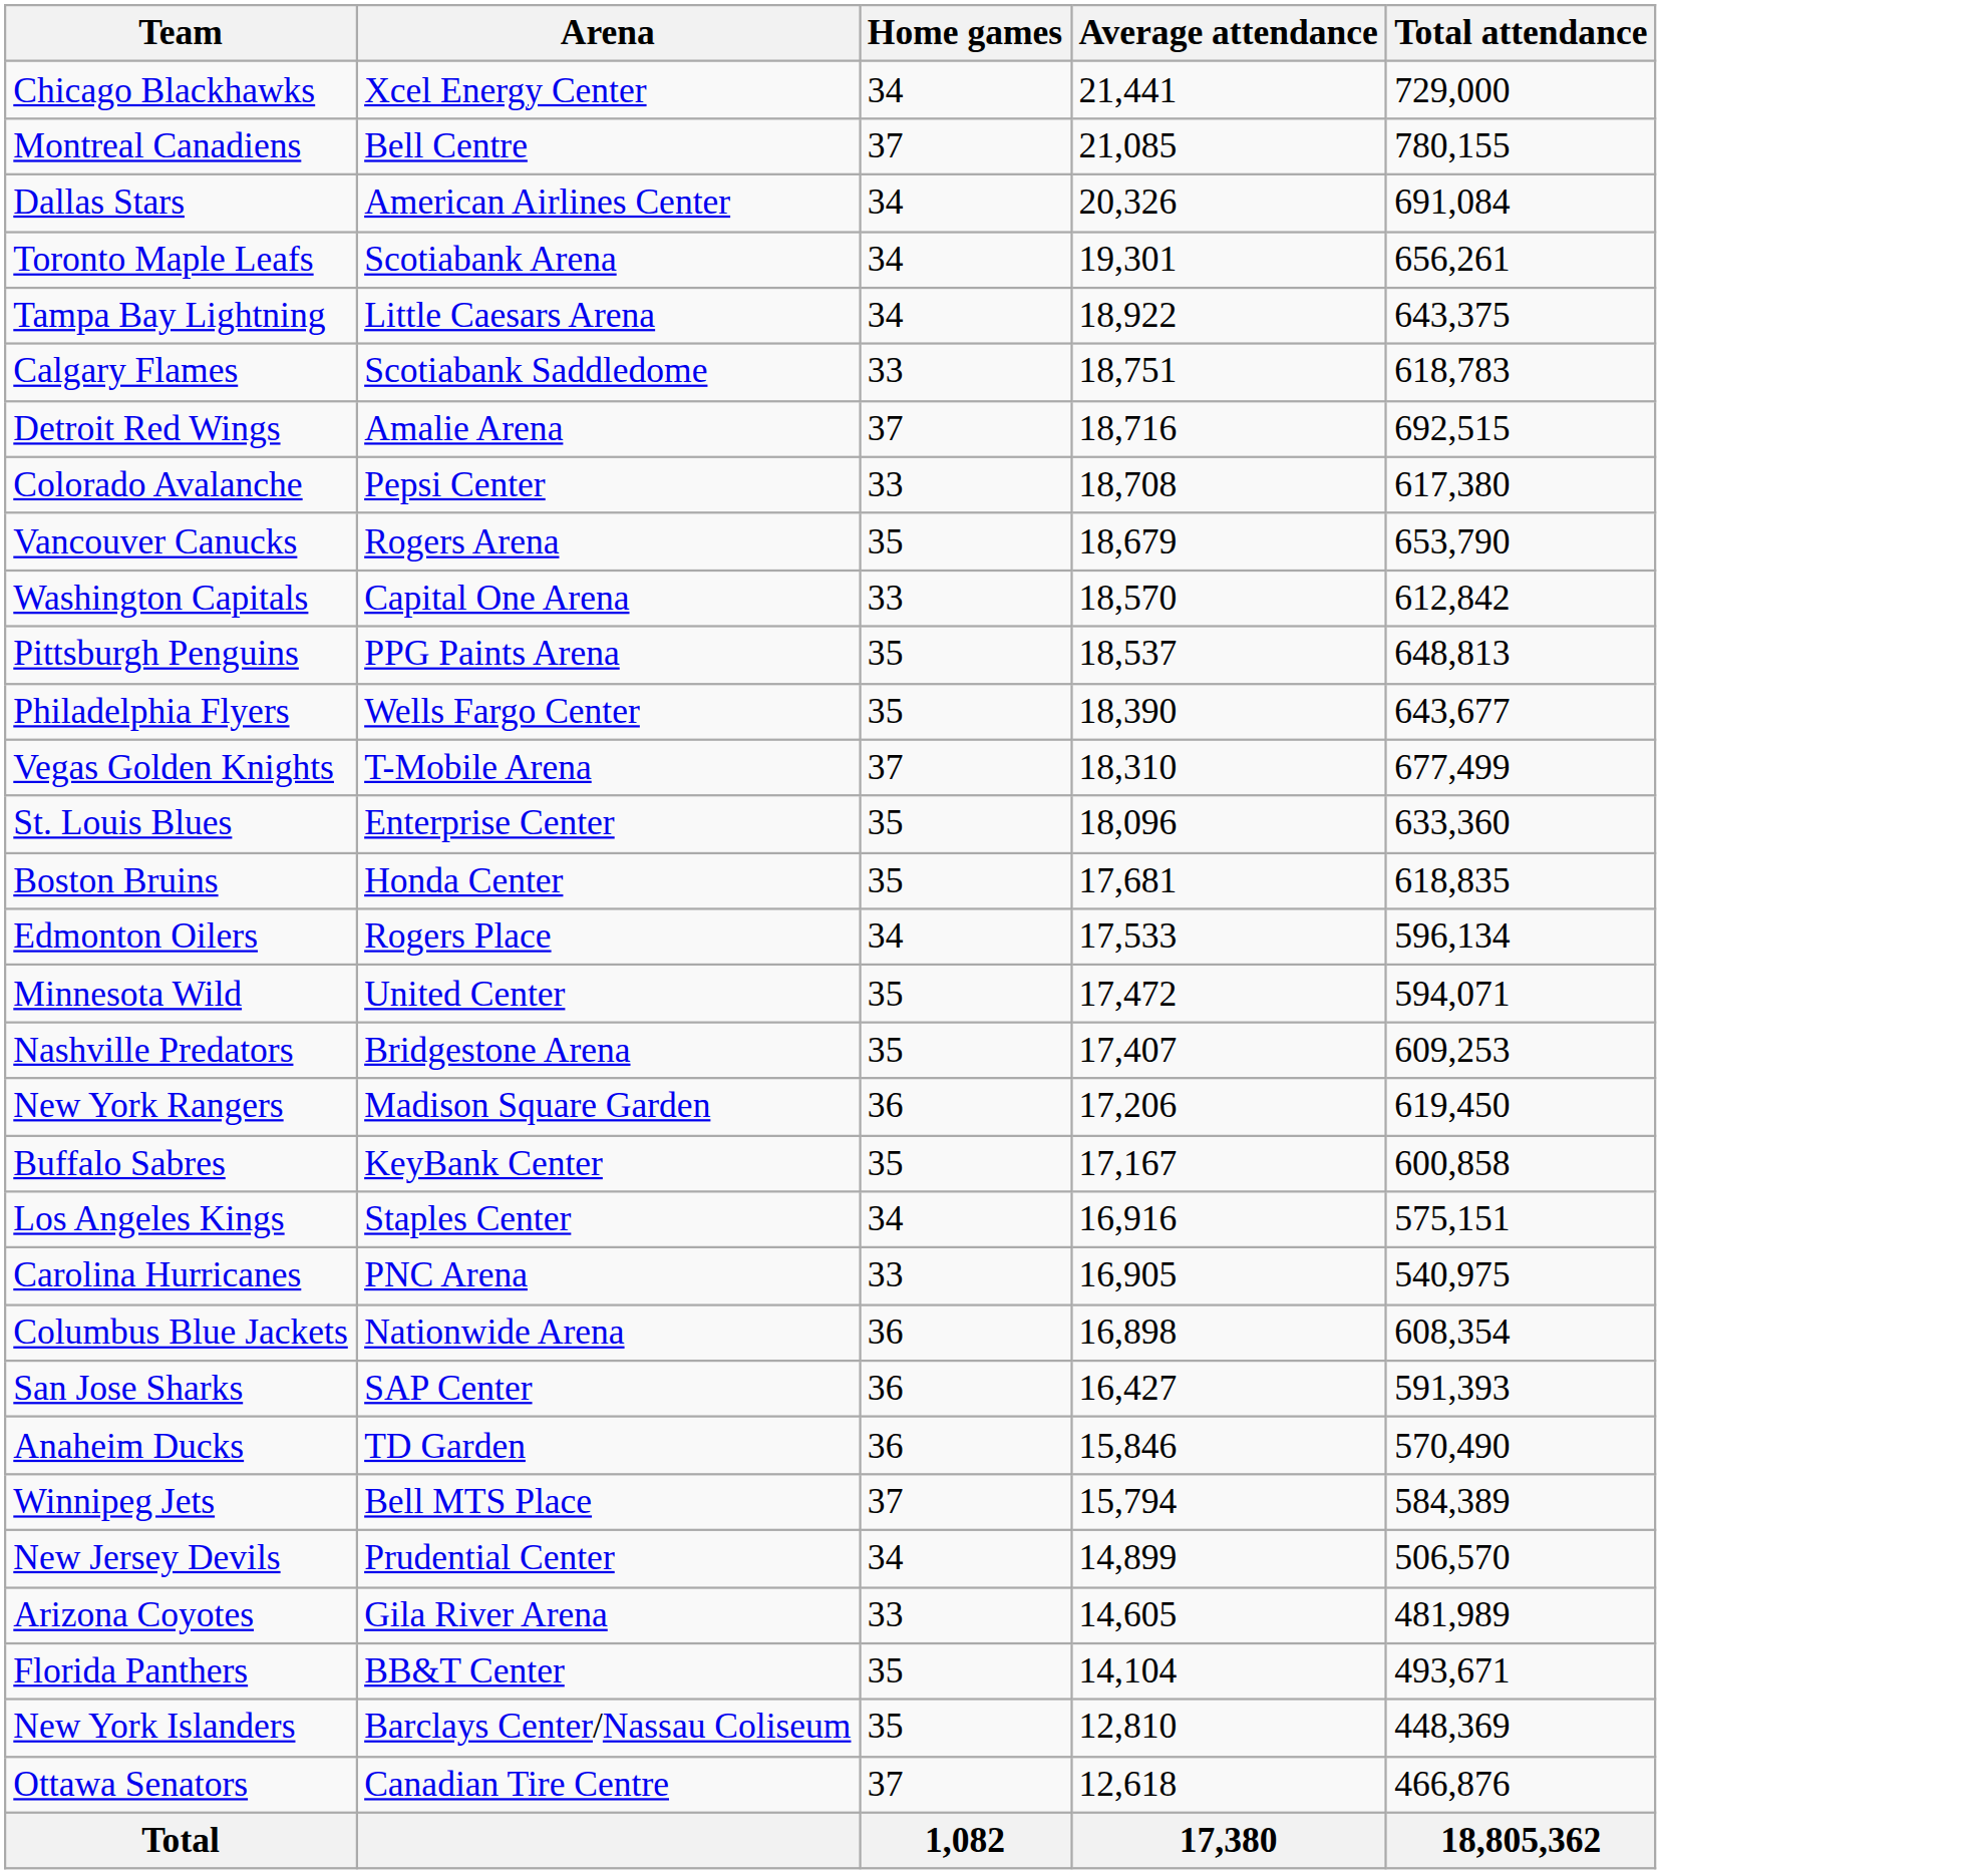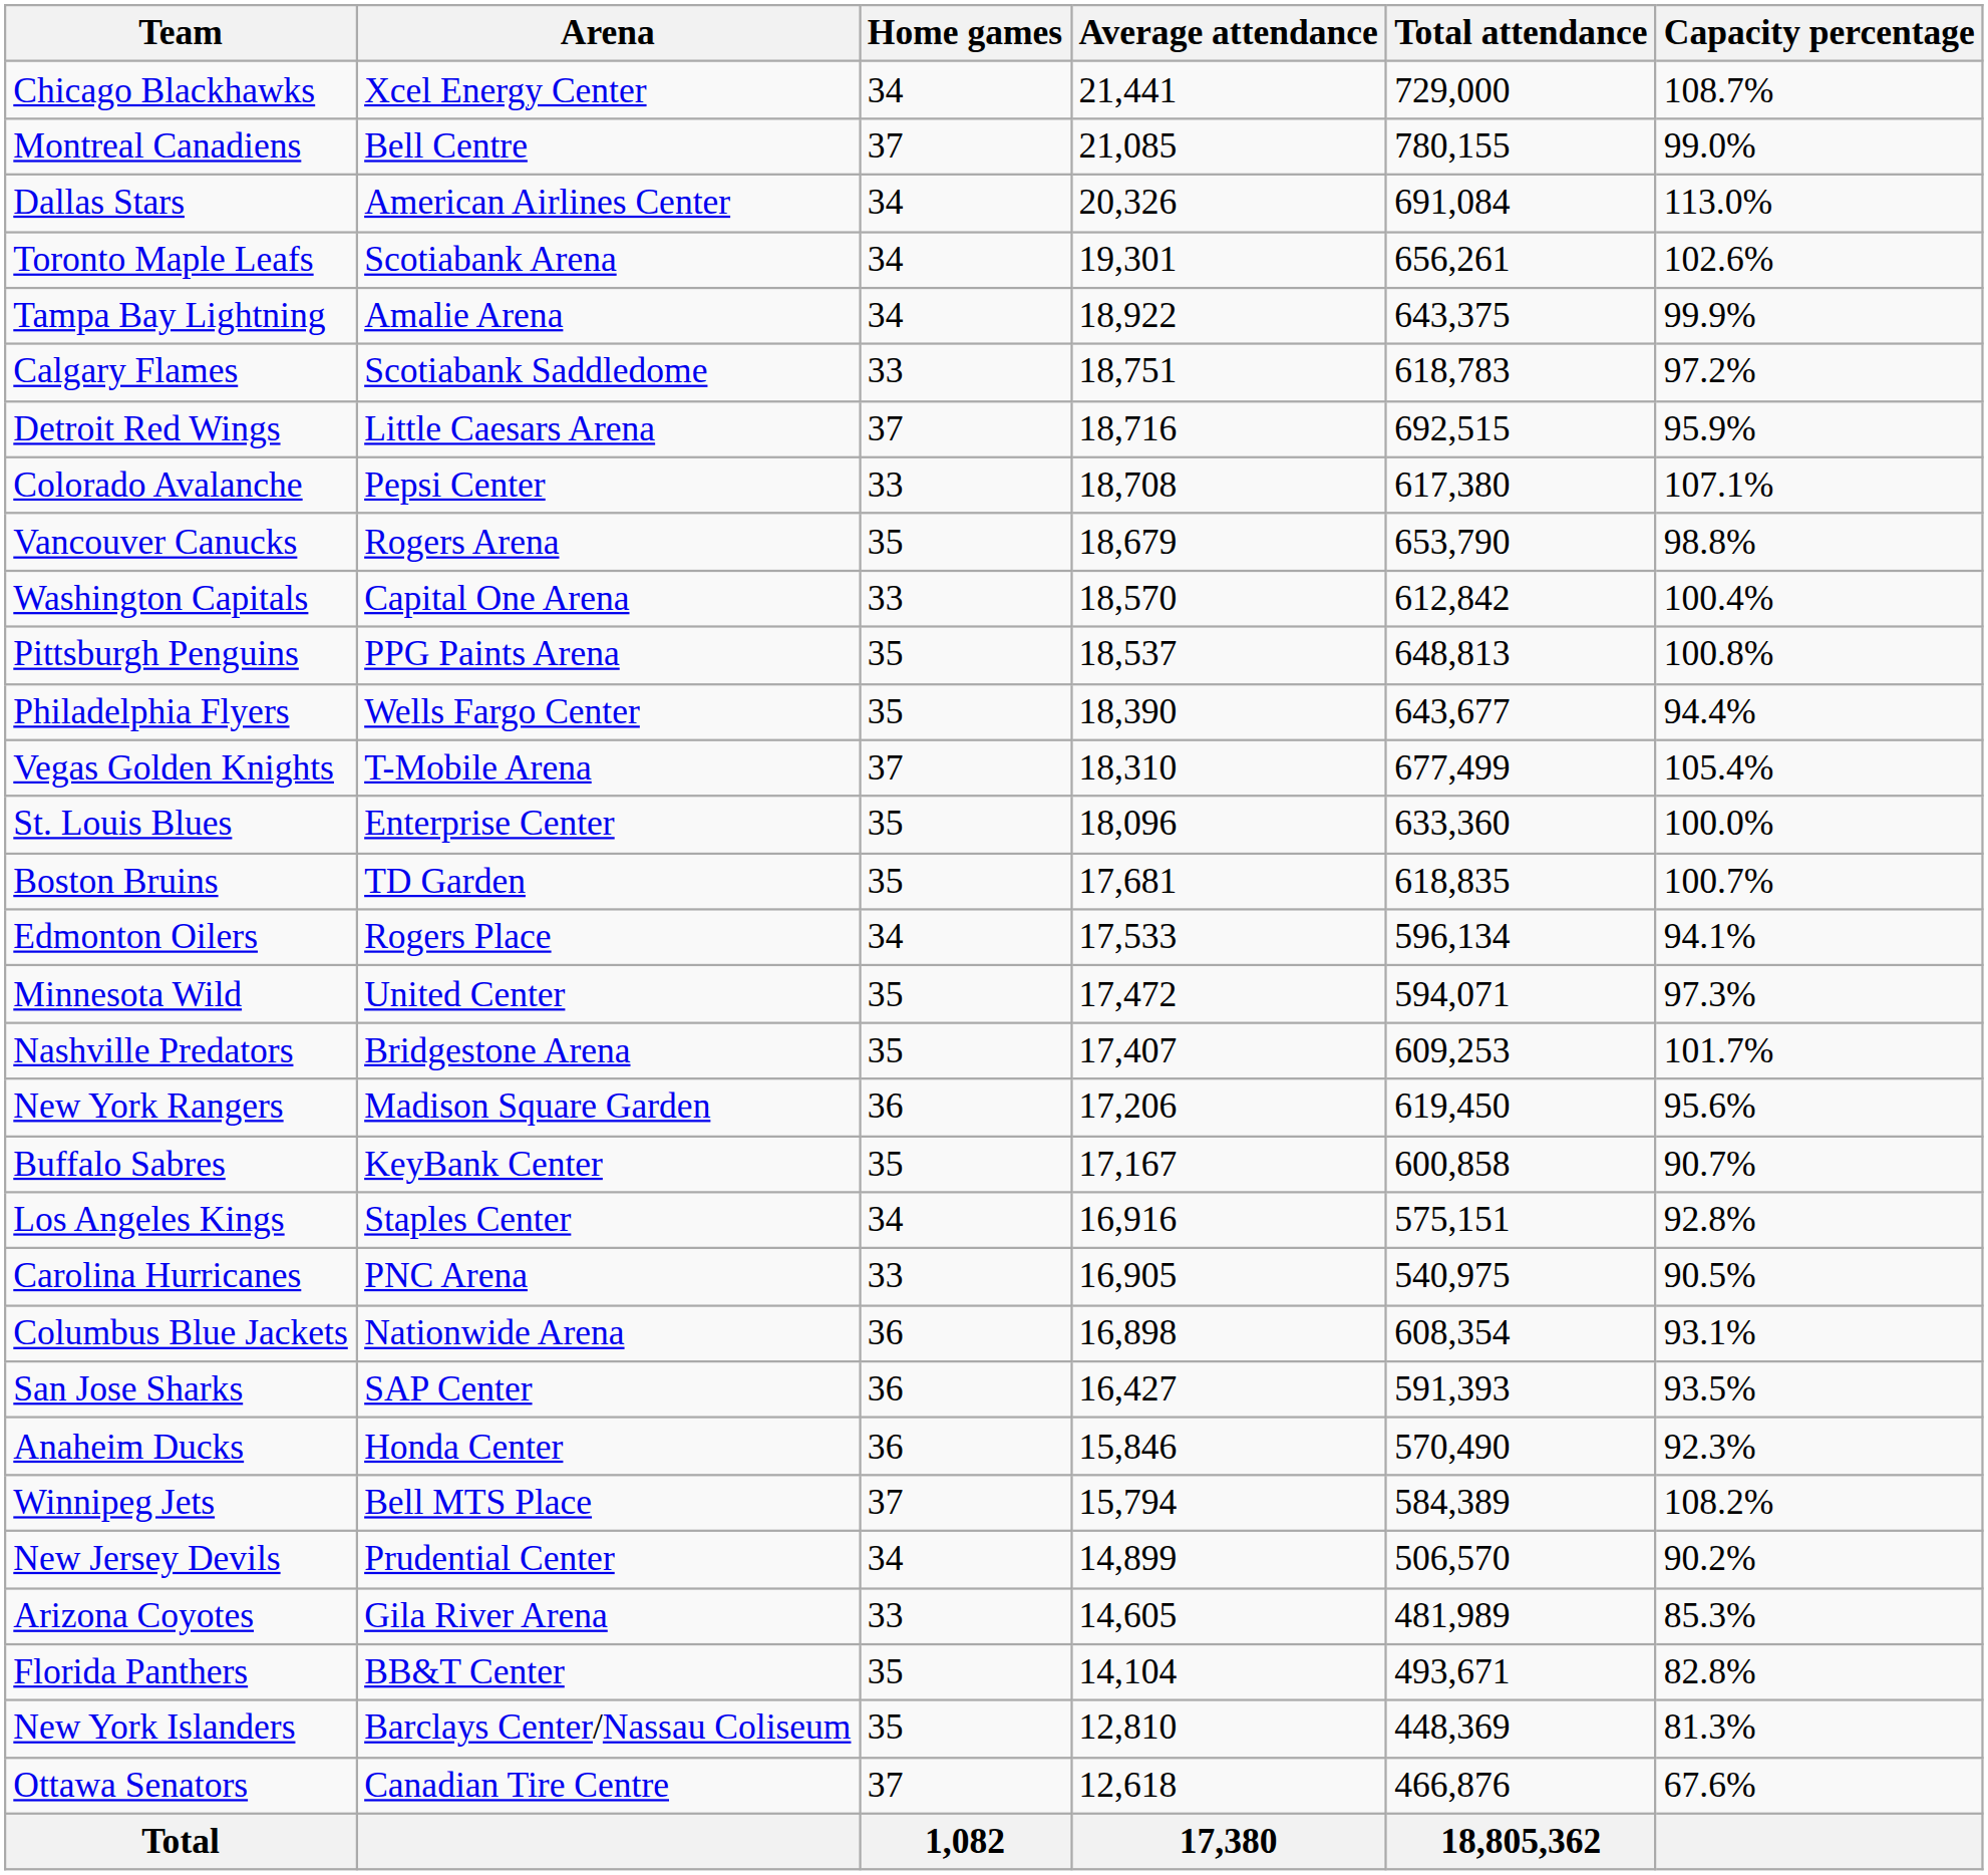 <table class="wikitable sortable">
 <tr>
 <th>Team</th>
 <th>Arena</th>
 <th>Home games</th>
 <th>Average attendance</th>
 <th>Total attendance</th>
+<th data-sort-type="number">Capacity percentage</th>
 </tr>
 <tr>
 <td><a href='#'>Chicago Blackhawks</a></td>
 <td><a href='#'>Xcel Energy Center</a></td>
 <td>34</td>
 <td>21,441</td>
 <td>729,000</td>
+<td>108.7%</td>
 </tr>
 <tr>
 <td><a href='#'>Montreal Canadiens</a></td>
 <td><a href='#'>Bell Centre</a></td>
 <td>37</td>
 <td>21,085</td>
 <td>780,155</td>
+<td>99.0%</td>
 </tr>
 <tr>
 <td><a href='#'>Dallas Stars</a></td>
 <td><a href='#'>American Airlines Center</a></td>
 <td>34</td>
 <td>20,326</td>
 <td>691,084</td>
+<td>113.0%</td>
 </tr>
 <tr>
 <td><a href='#'>Toronto Maple Leafs</a></td>
 <td><a href='#'>Scotiabank Arena</a></td>
 <td>34</td>
 <td>19,301</td>
 <td>656,261</td>
+<td>102.6%</td>
 </tr>
 <tr>
 <td><a href='#'>Tampa Bay Lightning</a></td>
-<td><a href='#'>Little Caesars Arena</a></td>
+<td><a href='#'>Amalie Arena</a></td>
 <td>34</td>
 <td>18,922</td>
 <td>643,375</td>
+<td>99.9%</td>
 </tr>
 <tr>
 <td><a href='#'>Calgary Flames</a></td>
 <td><a href='#'>Scotiabank Saddledome</a></td>
 <td>33</td>
 <td>18,751</td>
 <td>618,783</td>
+<td>97.2%</td>
 </tr>
 <tr>
 <td><a href='#'>Detroit Red Wings</a></td>
-<td><a href='#'>Amalie Arena</a></td>
+<td><a href='#'>Little Caesars Arena</a></td>
 <td>37</td>
 <td>18,716</td>
 <td>692,515</td>
+<td>95.9%</td>
 </tr>
 <tr>
 <td><a href='#'>Colorado Avalanche</a></td>
 <td><a href='#'>Pepsi Center</a></td>
 <td>33</td>
 <td>18,708</td>
 <td>617,380</td>
+<td>107.1%</td>
 </tr>
 <tr>
 <td><a href='#'>Vancouver Canucks</a></td>
 <td><a href='#'>Rogers Arena</a></td>
 <td>35</td>
 <td>18,679</td>
 <td>653,790</td>
+<td>98.8%</td>
 </tr>
 <tr>
 <td><a href='#'>Washington Capitals</a></td>
 <td><a href='#'>Capital One Arena</a></td>
 <td>33</td>
 <td>18,570</td>
 <td>612,842</td>
+<td>100.4%</td>
 </tr>
 <tr>
 <td><a href='#'>Pittsburgh Penguins</a></td>
 <td><a href='#'>PPG Paints Arena</a></td>
 <td>35</td>
 <td>18,537</td>
 <td>648,813</td>
+<td>100.8%</td>
 </tr>
 <tr>
 <td><a href='#'>Philadelphia Flyers</a></td>
 <td><a href='#'>Wells Fargo Center</a></td>
 <td>35</td>
 <td>18,390</td>
 <td>643,677</td>
+<td>94.4%</td>
 </tr>
 <tr>
 <td><a href='#'>Vegas Golden Knights</a></td>
 <td><a href='#'>T-Mobile Arena</a></td>
 <td>37</td>
 <td>18,310</td>
 <td>677,499</td>
+<td>105.4%</td>
 </tr>
 <tr>
 <td><a href='#'>St. Louis Blues</a></td>
 <td><a href='#'>Enterprise Center</a></td>
 <td>35</td>
 <td>18,096</td>
 <td>633,360</td>
+<td>100.0%</td>
 </tr>
 <tr>
 <td><a href='#'>Boston Bruins</a></td>
-<td><a href='#'>Honda Center</a></td>
+<td><a href='#'>TD Garden</a></td>
 <td>35</td>
 <td>17,681</td>
 <td>618,835</td>
+<td>100.7%</td>
 </tr>
 <tr>
 <td><a href='#'>Edmonton Oilers</a></td>
 <td><a href='#'>Rogers Place</a></td>
 <td>34</td>
 <td>17,533</td>
 <td>596,134</td>
+<td>94.1%</td>
 </tr>
 <tr>
 <td><a href='#'>Minnesota Wild</a></td>
 <td><a href='#'>United Center</a></td>
 <td>35</td>
 <td>17,472</td>
 <td>594,071</td>
+<td>97.3%</td>
 </tr>
 <tr>
 <td><a href='#'>Nashville Predators</a></td>
 <td><a href='#'>Bridgestone Arena</a></td>
 <td>35</td>
 <td>17,407</td>
 <td>609,253</td>
+<td>101.7%</td>
 </tr>
 <tr>
 <td><a href='#'>New York Rangers</a></td>
 <td><a href='#'>Madison Square Garden</a></td>
 <td>36</td>
 <td>17,206</td>
 <td>619,450</td>
+<td>95.6%</td>
 </tr>
 <tr>
 <td><a href='#'>Buffalo Sabres</a></td>
 <td><a href='#'>KeyBank Center</a></td>
 <td>35</td>
 <td>17,167</td>
 <td>600,858</td>
+<td>90.7%</td>
 </tr>
 <tr>
 <td><a href='#'>Los Angeles Kings</a></td>
 <td><a href='#'>Staples Center</a></td>
 <td>34</td>
 <td>16,916</td>
 <td>575,151</td>
+<td>92.8%</td>
 </tr>
 <tr>
 <td><a href='#'>Carolina Hurricanes</a></td>
 <td><a href='#'>PNC Arena</a></td>
 <td>33</td>
 <td>16,905</td>
 <td>540,975</td>
+<td>90.5%</td>
 </tr>
 <tr>
 <td><a href='#'>Columbus Blue Jackets</a></td>
 <td><a href='#'>Nationwide Arena</a></td>
 <td>36</td>
 <td>16,898</td>
 <td>608,354</td>
+<td>93.1%</td>
 </tr>
 <tr>
 <td><a href='#'>San Jose Sharks</a></td>
 <td><a href='#'>SAP Center</a></td>
 <td>36</td>
 <td>16,427</td>
 <td>591,393</td>
+<td>93.5%</td>
 </tr>
 <tr>
 <td><a href='#'>Anaheim Ducks</a></td>
-<td><a href='#'>TD Garden</a></td>
+<td><a href='#'>Honda Center</a></td>
 <td>36</td>
 <td>15,846</td>
 <td>570,490</td>
+<td>92.3%</td>
 </tr>
 <tr>
 <td><a href='#'>Winnipeg Jets</a></td>
 <td><a href='#'>Bell MTS Place</a></td>
 <td>37</td>
 <td>15,794</td>
 <td>584,389</td>
+<td>108.2%</td>
 </tr>
 <tr>
 <td><a href='#'>New Jersey Devils</a></td>
 <td><a href='#'>Prudential Center</a></td>
 <td>34</td>
 <td>14,899</td>
 <td>506,570</td>
+<td>90.2%</td>
 </tr>
 <tr>
 <td><a href='#'>Arizona Coyotes</a></td>
 <td><a href='#'>Gila River Arena</a></td>
 <td>33</td>
 <td>14,605</td>
 <td>481,989</td>
+<td>85.3%</td>
 </tr>
 <tr>
 <td><a href='#'>Florida Panthers</a></td>
 <td><a href='#'>BB&T Center</a></td>
 <td>35</td>
 <td>14,104</td>
 <td>493,671</td>
+<td>82.8%</td>
 </tr>
 <tr>
 <td><a href='#'>New York Islanders</a></td>
 <td><a href='#'>Barclays Center</a>/<a href='#'>Nassau Coliseum</a></td>
 <td>35</td>
 <td>12,810</td>
 <td>448,369</td>
+<td>81.3%</td>
 </tr>
 <tr>
 <td><a href='#'>Ottawa Senators</a></td>
 <td><a href='#'>Canadian Tire Centre</a></td>
 <td>37</td>
 <td>12,618</td>
 <td>466,876</td>
+<td>67.6%</td>
 </tr>
 <tr>
 <th>Total</th>
 <th></th>
 <th>1,082</th>
 <th>17,380</th>
 <th>18,805,362</th>
+<th></th>
 </tr>
 </table>
